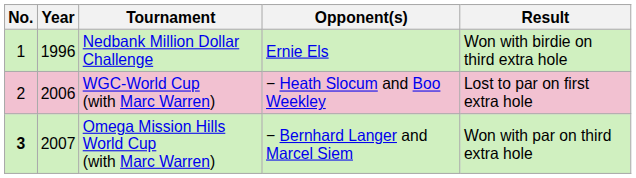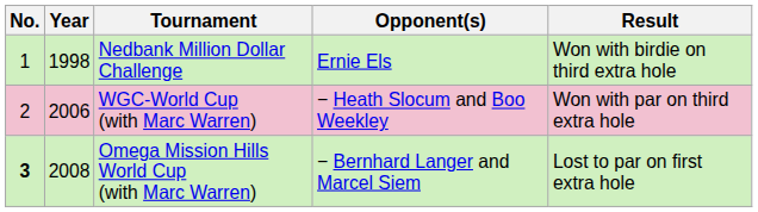 <table class="wikitable" style="font-size:95%;">
 <tr>
 <th>No.</th>
 <th>Year</th>
 <th>Tournament</th>
 <th>Opponent(s)</th>
 <th>Result</th>
 </tr>
 <tr style="background:#D0F0C0;">
 <td align=center>1</td>
-<td>1996</td>
+<td>1998</td>
 <td><a href='#'>Nedbank Million Dollar Challenge</a></td>
 <td> <a href='#'>Ernie Els</a></td>
 <td>Won with birdie on third extra hole</td>
 </tr>
 <tr style="background:#F2C1D1;">
 <td align=center>2</td>
 <td>2006</td>
 <td><a href='#'>WGC-World Cup</a><br>(with  <a href='#'>Marc Warren</a>)</td>
 <td> − <a href='#'>Heath Slocum</a> and <a href='#'>Boo Weekley</a></td>
-<td>Lost to par on first extra hole</td>
+<td>Won with par on third extra hole</td>
 </tr>
 <tr style="background:#D0F0C0;">
 <td align=center><strong>3</strong></td>
-<td>2007</td>
+<td>2008</td>
 <td><a href='#'>Omega Mission Hills World Cup</a><br>(with  <a href='#'>Marc Warren</a>)</td>
 <td> − <a href='#'>Bernhard Langer</a> and <a href='#'>Marcel Siem</a></td>
-<td>Won with par on third extra hole</td>
+<td>Lost to par on first extra hole</td>
 </tr>
 </table>
